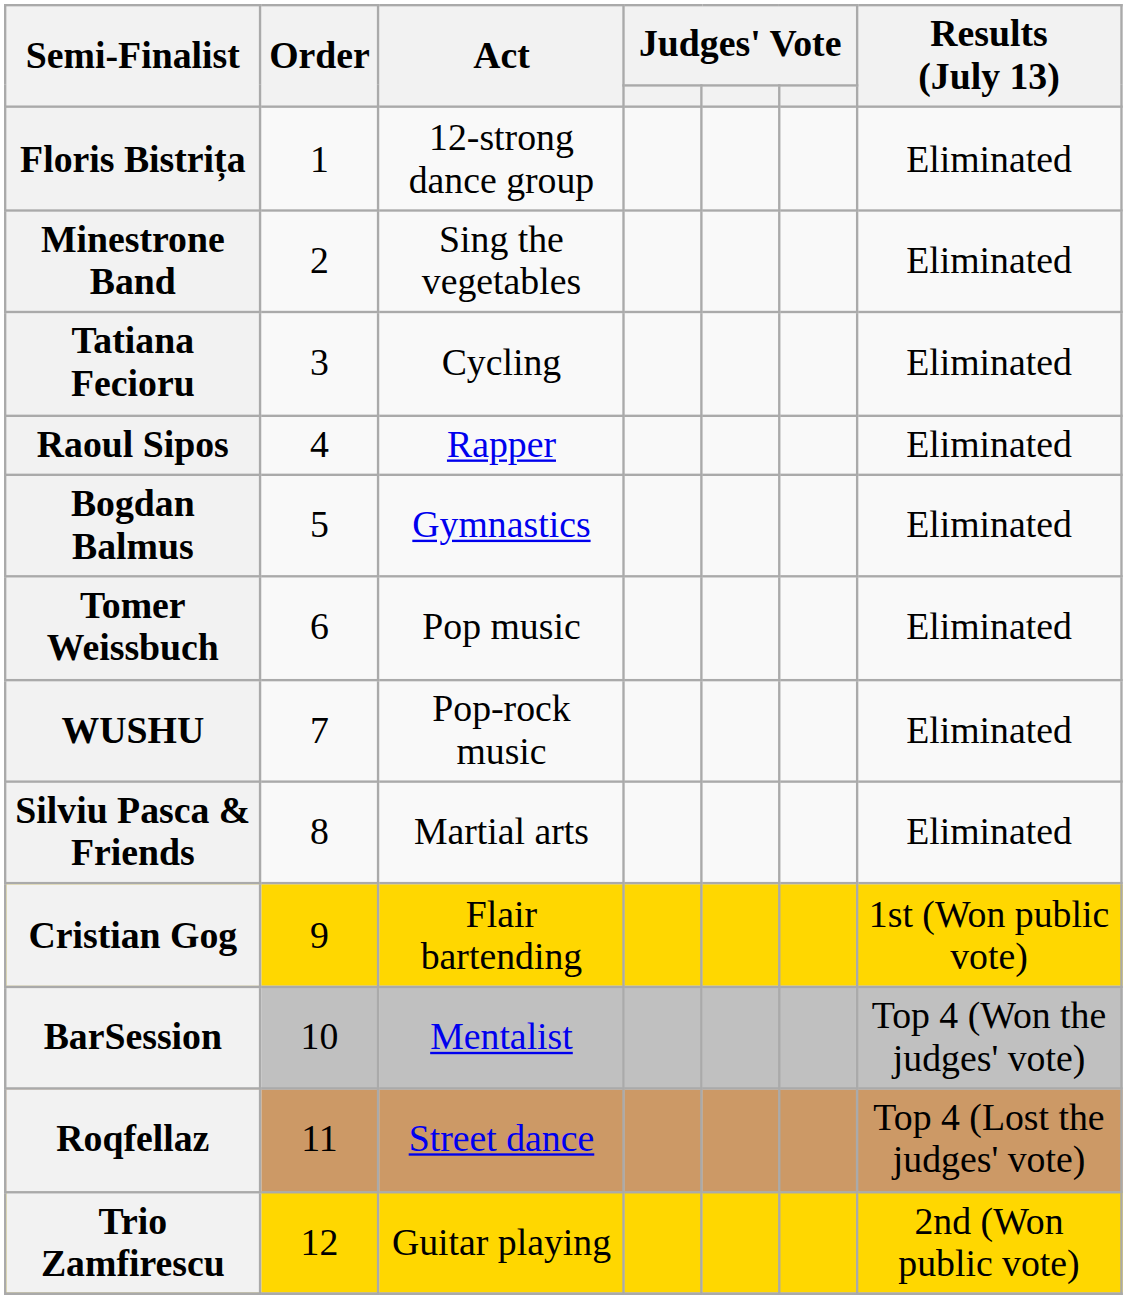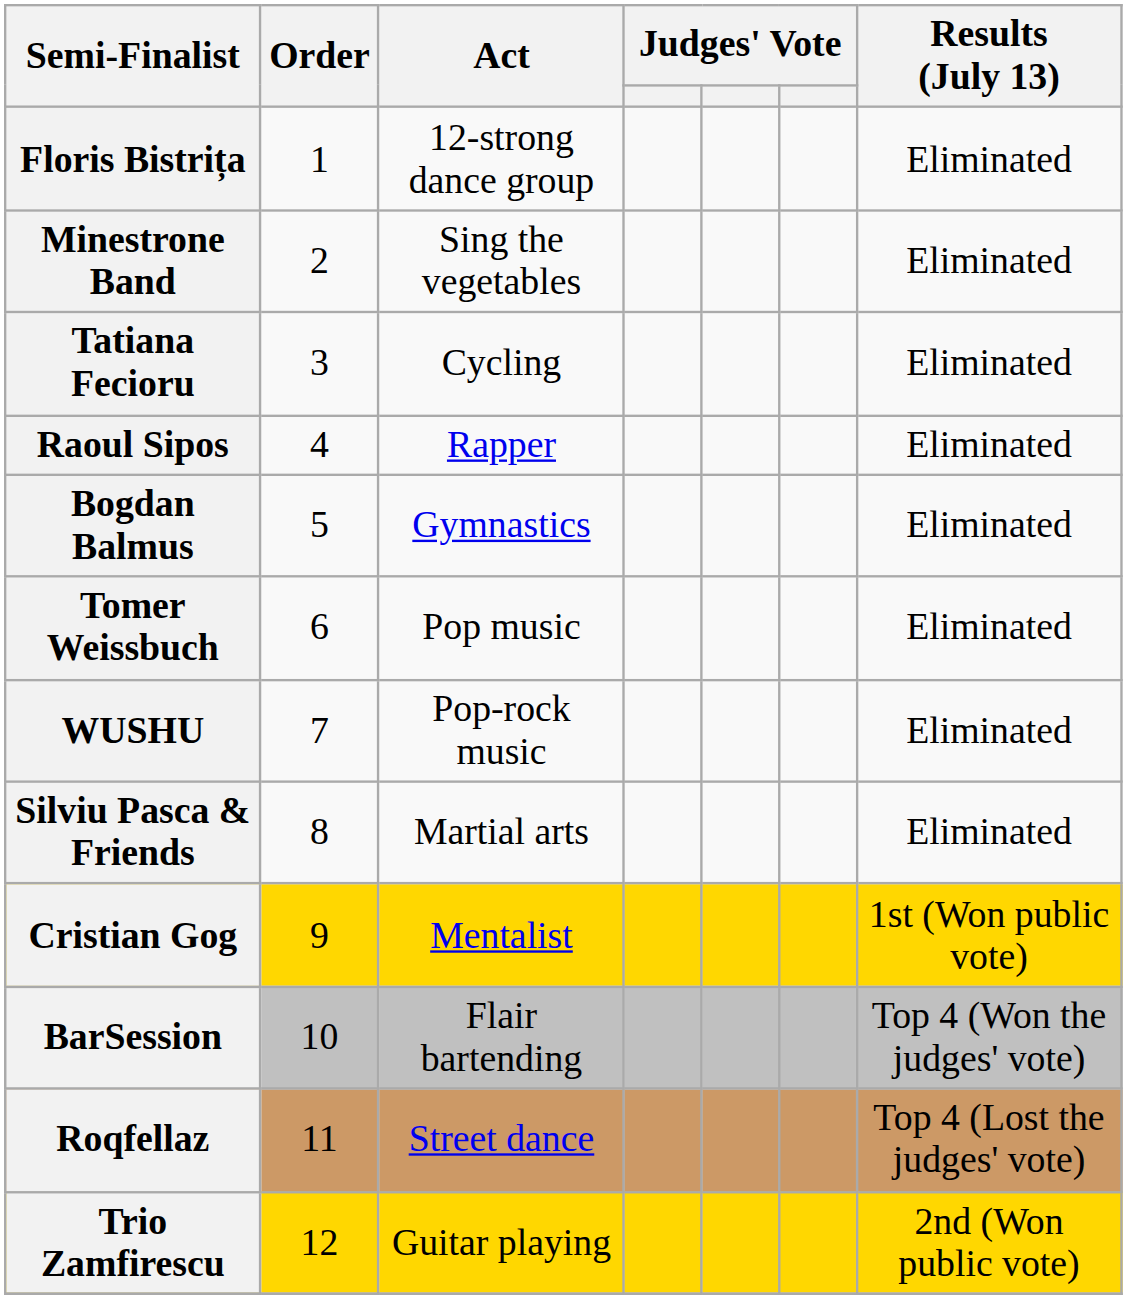 <table class="wikitable plainrowheaders sortable" style="text-align:center" width="76%;">
 <tr>
 <th scope="col" rowspan="2" class="unsortable" style="width:17em;">Semi-Finalist</th>
 <th scope="col" rowspan="2" style="width:1em;">Order</th>
 <th scope="col" rowspan="2" class="unsortable" style="width:16em;">Act</th>
 <th scope="col" colspan="3" class="unsortable" style="width:24em;">Judges' Vote</th>
 <th scope="col" rowspan="2" style="width:23em;">Results <br> (July 13)</th>
 </tr>
 <tr>
 <th scope="col" class="unsortable" style="width:6em;"></th>
 <th scope="col" class="unsortable" style="width:6em;"></th>
 <th scope="col" class="unsortable" style="width:6em;"></th>
 </tr>
 <tr>
 <th scope="row">Floris Bistrița</th>
 <td>1</td>
 <td>12-strong dance group</td>
 <td></td>
 <td></td>
 <td></td>
 <td>Eliminated</td>
 </tr>
 <tr>
 <th scope="row">Minestrone Band</th>
 <td>2</td>
 <td>Sing the vegetables</td>
 <td></td>
 <td></td>
 <td></td>
 <td>Eliminated</td>
 </tr>
 <tr>
 <th scope="row">Tatiana Fecioru</th>
 <td>3</td>
 <td>Cycling</td>
 <td></td>
 <td></td>
 <td></td>
 <td>Eliminated</td>
 </tr>
 <tr>
 <th scope="row">Raoul Sipos</th>
 <td>4</td>
 <td><a href='#'>Rapper</a></td>
 <td></td>
 <td></td>
 <td></td>
 <td>Eliminated</td>
 </tr>
 <tr>
 <th scope="row">Bogdan Balmus</th>
 <td>5</td>
 <td><a href='#'>Gymnastics</a></td>
 <td></td>
 <td></td>
 <td></td>
 <td>Eliminated</td>
 </tr>
 <tr>
 <th scope="row">Tomer Weissbuch</th>
 <td>6</td>
 <td>Pop music</td>
 <td></td>
 <td></td>
 <td></td>
 <td>Eliminated</td>
 </tr>
 <tr>
 <th scope="row">WUSHU</th>
 <td>7</td>
 <td>Pop-rock music</td>
 <td></td>
 <td></td>
 <td></td>
 <td>Eliminated</td>
 </tr>
 <tr>
 <th scope="row">Silviu Pasca & Friends</th>
 <td>8</td>
 <td>Martial arts</td>
 <td></td>
 <td></td>
 <td></td>
 <td>Eliminated</td>
 </tr>
 <tr style="background:gold;">
 <th scope="row">Cristian Gog</th>
 <td>9</td>
-<td>Flair bartending</td>
+<td><a href='#'>Mentalist</a></td>
 <td></td>
 <td></td>
 <td></td>
 <td>1st (Won public vote)</td>
 </tr>
 <tr style="background:silver;">
 <th scope="row">BarSession</th>
 <td>10</td>
-<td><a href='#'>Mentalist</a></td>
+<td>Flair bartending</td>
 <td></td>
 <td></td>
 <td></td>
 <td>Top 4 (Won the judges' vote)</td>
 </tr>
 <tr style="background:#c96;">
 <th scope="row">Roqfellaz</th>
 <td>11</td>
 <td><a href='#'>Street dance</a></td>
 <td></td>
 <td></td>
 <td></td>
 <td>Top 4 (Lost the judges' vote)</td>
 </tr>
 <tr style="background:gold;">
 <th scope="row">Trio Zamfirescu</th>
 <td>12</td>
 <td>Guitar playing</td>
 <td></td>
 <td></td>
 <td></td>
 <td>2nd (Won public vote)</td>
 </tr>
 <tr>
 </tr>
 </table>
